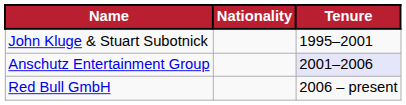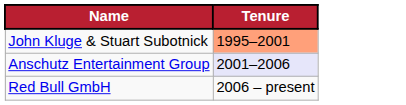 <table class="wikitable">
 <tr>
 <th style="background:#B91F31; color:#FFFFFF; border:2px solid #000000;" scope="col">Name</th>
-<th style="background:#B91F31; color:#FFFFFF; border:2px solid #000000;" scope="col">Nationality</th>
 <th style="background:#B91F31; color:#FFFFFF; border:2px solid #000000;" scope="col">Tenure</th>
 </tr>
 <tr>
 <td><a href='#'>John Kluge</a> & Stuart Subotnick</td>
-<td></td>
-<td>1995–2001</td>
+<td style="background: lightsalmon;">1995–2001</td>
 </tr>
 <tr>
 <td><a href='#'>Anschutz Entertainment Group</a></td>
-<td></td>
 <td style="background: lavender;">2001–2006</td>
 </tr>
 <tr>
 <td><a href='#'>Red Bull GmbH</a></td>
-<td></td>
 <td>2006 – present</td>
 </tr>
 </table>
